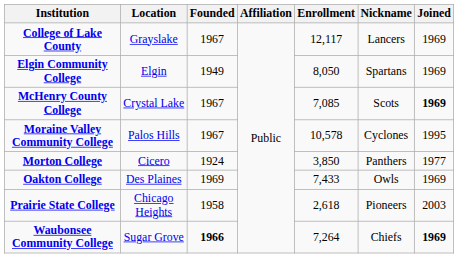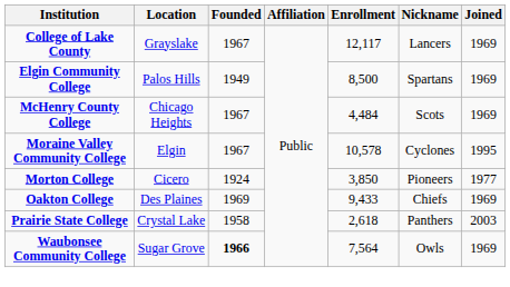 <table class="wikitable sortable" style="text-align:center;">
 <tr>
 <th>Institution</th>
 <th>Location</th>
 <th>Founded</th>
 <th>Affiliation</th>
 <th>Enrollment</th>
 <th>Nickname</th>
 <th>Joined</th>
 </tr>
 <tr>
 <td><strong><a href='#'>College of Lake County</a></strong></td>
 <td><a href='#'>Grayslake</a></td>
 <td>1967</td>
 <td rowspan="8">Public</td>
 <td>12,117</td>
 <td>Lancers</td>
 <td>1969</td>
 </tr>
 <tr>
 <td><strong><a href='#'>Elgin Community College</a></strong></td>
-<td><a href='#'>Elgin</a></td>
+<td><a href='#'>Palos Hills</a></td>
 <td>1949</td>
-<td>8,050</td>
+<td>8,500</td>
 <td>Spartans</td>
 <td>1969</td>
 </tr>
 <tr>
 <td><strong><a href='#'>McHenry County College</a></strong></td>
-<td><a href='#'>Crystal Lake</a></td>
+<td><a href='#'>Chicago Heights</a></td>
 <td>1967</td>
-<td>7,085</td>
+<td>4,484</td>
 <td>Scots</td>
-<td><strong>1969</strong></td>
+<td>1969</td>
 </tr>
 <tr>
 <td><strong><a href='#'>Moraine Valley Community College</a></strong></td>
-<td><a href='#'>Palos Hills</a></td>
+<td><a href='#'>Elgin</a></td>
 <td>1967</td>
 <td>10,578</td>
 <td>Cyclones</td>
 <td>1995</td>
 </tr>
 <tr>
 <td><strong><a href='#'>Morton College</a></strong></td>
 <td><a href='#'>Cicero</a></td>
 <td>1924</td>
 <td>3,850</td>
-<td>Panthers</td>
+<td>Pioneers</td>
 <td>1977</td>
 </tr>
 <tr>
 <td><strong><a href='#'>Oakton College</a></strong></td>
 <td><a href='#'>Des Plaines</a></td>
 <td>1969</td>
-<td>7,433</td>
-<td>Owls</td>
+<td>9,433</td>
+<td>Chiefs</td>
 <td>1969</td>
 </tr>
 <tr>
 <td><strong><a href='#'>Prairie State College</a></strong></td>
-<td><a href='#'>Chicago Heights</a></td>
+<td><a href='#'>Crystal Lake</a></td>
 <td>1958</td>
 <td>2,618</td>
-<td>Pioneers</td>
+<td>Panthers</td>
 <td>2003</td>
 </tr>
 <tr>
 <td><strong><a href='#'>Waubonsee Community College</a></strong></td>
 <td><a href='#'>Sugar Grove</a></td>
 <td><strong>1966</strong></td>
-<td>7,264</td>
-<td>Chiefs</td>
-<td><strong>1969</strong></td>
+<td>7,564</td>
+<td>Owls</td>
+<td>1969</td>
 </tr>
 </table>
